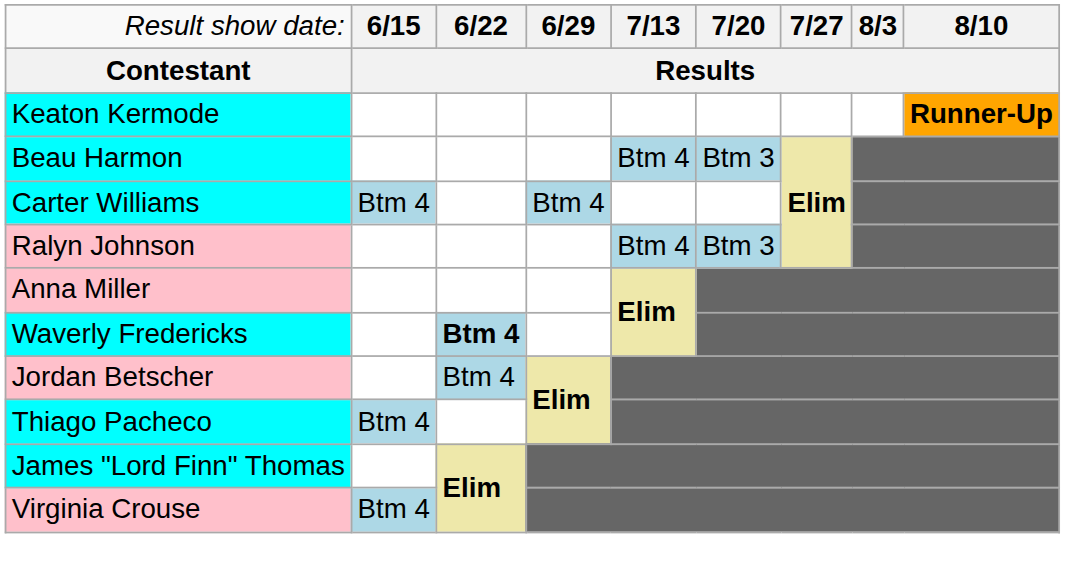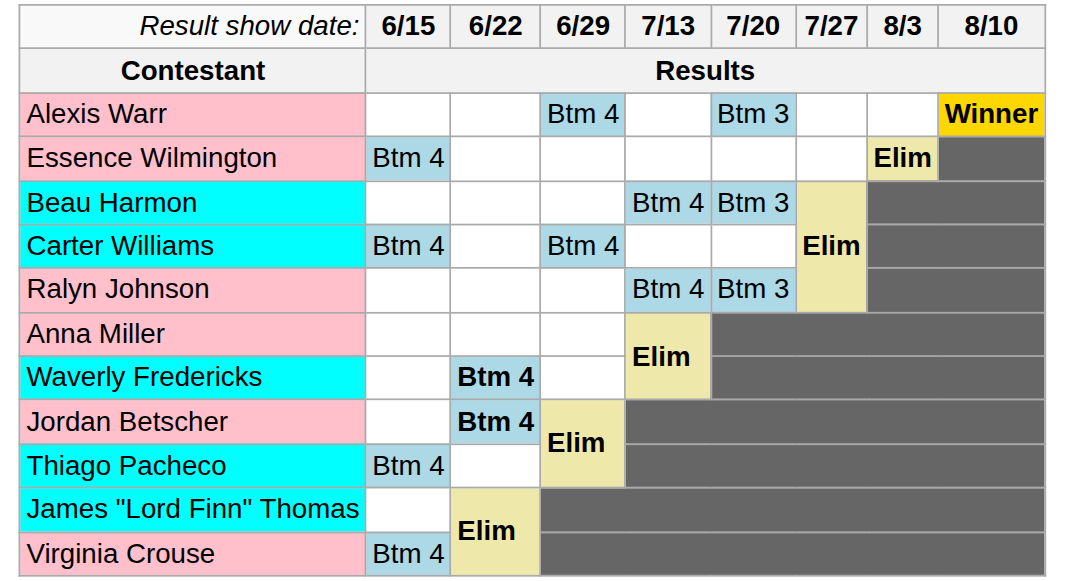 <table class="wikitable" style="margin: auto;">
 <tr>
 <td align="right"><em>Result show date:</em></td>
 <th>6/15</th>
 <th>6/22</th>
 <th>6/29</th>
 <th>7/13</th>
 <th>7/20</th>
 <th>7/27</th>
 <th>8/3</th>
 <th>8/10</th>
 </tr>
 <tr>
 <th>Contestant</th>
 <th colspan="8">Results</th>
 </tr>
 <tr>
-<td style="background:cyan;">Keaton Kermode</td>
+<td style="background:pink;">Alexis Warr</td>
+<td style="background:white;"></td>
+<td style="background:white;"></td>
+<td style="background:lightblue;">Btm 4</td>
+<td style="background:white;"></td>
+<td style="background:lightblue;">Btm 3</td>
+<td style="background:white;"></td>
+<td style="background:white;"></td>
+<td style="background:gold;text-align:center;"><strong>Winner</strong></td>
+</tr>
+<tr>
+<td style="background:pink;">Essence Wilmington</td>
+<td style="background:lightblue;">Btm 4</td>
 <td style="background:white;"></td>
 <td style="background:white;"></td>
 <td style="background:white;"></td>
 <td style="background:white;"></td>
 <td style="background:white;"></td>
-<td style="background:white;"></td>
-<td style="background:white;"></td>
-<td style="background:orange;text-align:center;"><strong>Runner-Up</strong></td>
+<td style="background:palegoldenrod;"><strong>Elim</strong></td>
+<td style="background:#666;"></td>
 </tr>
 <tr>
 <td style="background:cyan;">Beau Harmon</td>
 <td style="background:white;"></td>
 <td style="background:white;"></td>
 <td style="background:white;"></td>
 <td style="background:lightblue;">Btm 4</td>
 <td style="background:lightblue;">Btm 3</td>
 <td rowspan="3" style="background:palegoldenrod;"><strong>Elim</strong></td>
 <td colspan="2" style="background:#666;"></td>
 </tr>
 <tr>
 <td style="background:cyan;">Carter Williams</td>
 <td style="background:lightblue;">Btm 4</td>
 <td style="background:white;"></td>
 <td style="background:lightblue;">Btm 4</td>
 <td style="background:white;"></td>
 <td style="background:white;"></td>
 <td colspan="2" style="background:#666;"></td>
 </tr>
 <tr>
 <td style="background:pink;">Ralyn Johnson</td>
 <td style="background:white;"></td>
 <td style="background:white;"></td>
 <td style="background:white;"></td>
 <td style="background:lightblue;">Btm 4</td>
 <td style="background:lightblue;">Btm 3</td>
 <td colspan="2" style="background:#666;"></td>
 </tr>
 <tr>
 <td style="background:pink;">Anna Miller</td>
 <td style="background:white;"></td>
 <td style="background:white;"></td>
 <td style="background:white;"></td>
 <td rowspan="2" style="background:palegoldenrod;"><strong>Elim</strong></td>
 <td colspan="4" style="background:#666;"></td>
 </tr>
 <tr>
 <td style="background:cyan;">Waverly Fredericks</td>
 <td style="background:white;"></td>
 <td style="background:lightblue;"><strong>Btm 4</strong></td>
 <td style="background:white;"></td>
 <td colspan="4" style="background:#666;"></td>
 </tr>
 <tr>
 <td style="background:pink;">Jordan Betscher</td>
 <td style="background:white;"></td>
-<td style="background:lightblue;">Btm 4</td>
+<td style="background:lightblue;"><strong>Btm 4</strong></td>
 <td rowspan="2" style="background:palegoldenrod;"><strong>Elim</strong></td>
 <td colspan="5" style="background:#666;"></td>
 </tr>
 <tr>
 <td style="background:cyan;">Thiago Pacheco</td>
 <td style="background:lightblue;">Btm 4</td>
 <td style="background:white;"></td>
 <td colspan="5" style="background:#666;"></td>
 </tr>
 <tr>
 <td style="background:cyan;">James "Lord Finn" Thomas</td>
 <td style="background:white;"></td>
 <td rowspan="2" style="background:palegoldenrod;"><strong>Elim</strong></td>
 <td colspan="6" style="background:#666;"></td>
 </tr>
 <tr>
 <td style="background:pink;">Virginia Crouse</td>
 <td style="background:lightblue;">Btm 4</td>
 <td colspan="6" style="background:#666;"></td>
 </tr>
 </table>
